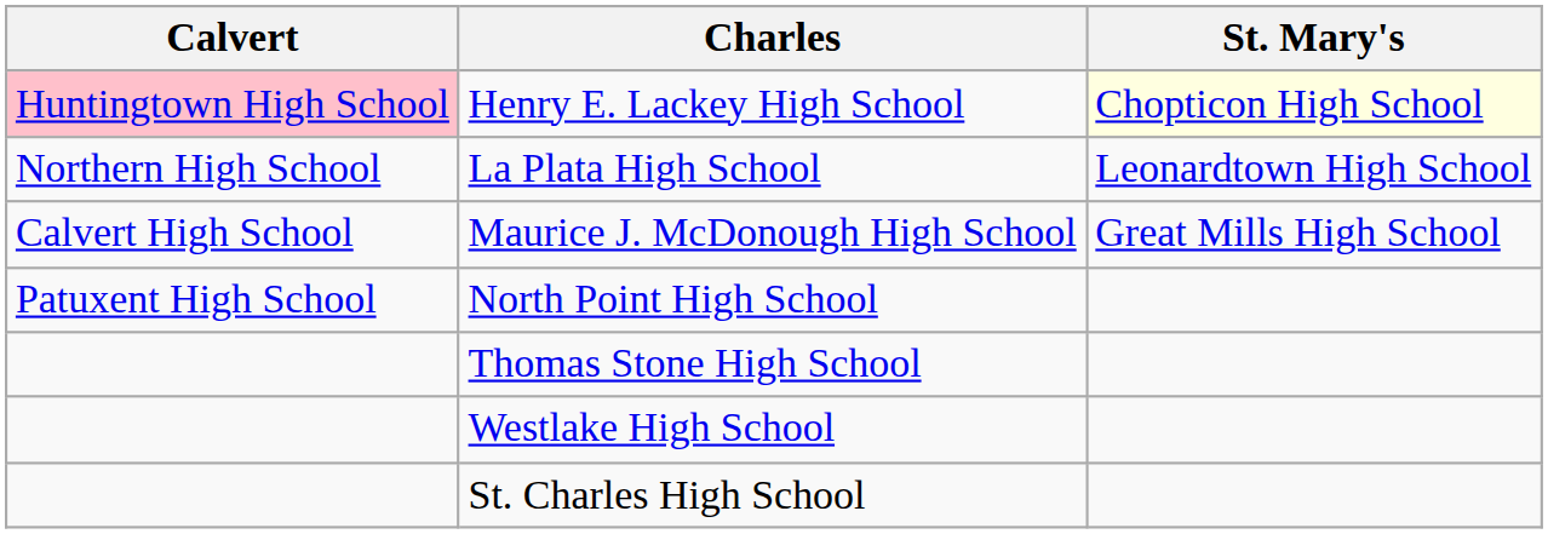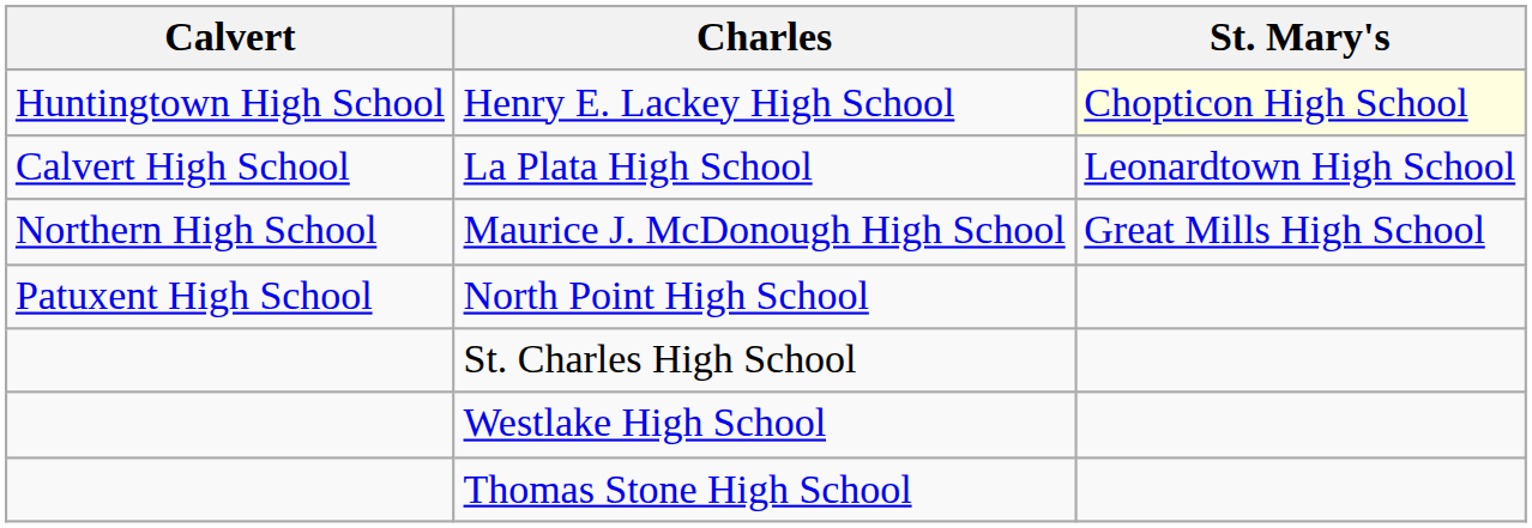 <table class="wikitable">
 <tr>
 <th>Calvert</th>
 <th>Charles</th>
 <th>St. Mary's</th>
 </tr>
 <tr>
-<td style="background: pink;"><a href='#'>Huntingtown High School</a></td>
+<td><a href='#'>Huntingtown High School</a></td>
 <td><a href='#'>Henry E. Lackey High School</a></td>
 <td style="background: lightyellow;"><a href='#'>Chopticon High School</a></td>
 </tr>
 <tr>
-<td><a href='#'>Northern High School</a></td>
+<td><a href='#'>Calvert High School</a></td>
 <td><a href='#'>La Plata High School</a></td>
 <td><a href='#'>Leonardtown High School</a></td>
 </tr>
 <tr>
-<td><a href='#'>Calvert High School</a></td>
+<td><a href='#'>Northern High School</a></td>
 <td><a href='#'>Maurice J. McDonough High School</a></td>
 <td><a href='#'>Great Mills High School</a></td>
 </tr>
 <tr>
 <td><a href='#'>Patuxent High School</a></td>
 <td><a href='#'>North Point High School</a></td>
 <td></td>
 </tr>
 <tr>
 <td></td>
-<td><a href='#'>Thomas Stone High School</a></td>
+<td>St. Charles High School</td>
 <td></td>
 </tr>
 <tr>
 <td></td>
 <td><a href='#'>Westlake High School</a></td>
 <td></td>
 </tr>
 <tr>
 <td></td>
-<td>St. Charles High School</td>
+<td><a href='#'>Thomas Stone High School</a></td>
 <td></td>
 </tr>
 </table>
